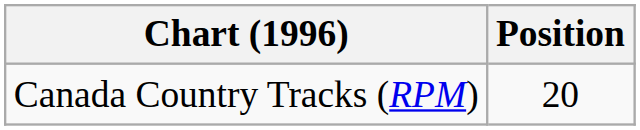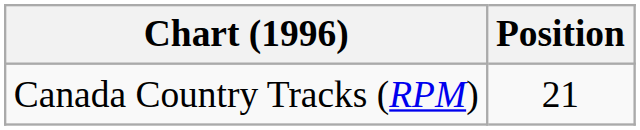 <table class="wikitable sortable">
 <tr>
 <th scope="col">Chart (1996)</th>
 <th scope="col">Position</th>
 </tr>
 <tr>
 <td>Canada Country Tracks (<em><a href='#'>RPM</a></em>)</td>
-<td align="center">20</td>
+<td align="center">21</td>
 </tr>
 </table>
